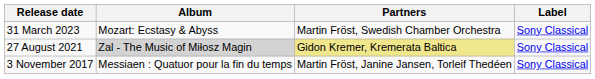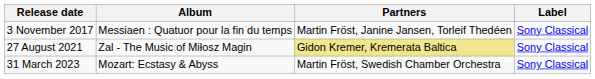 <table class="wikitable">
 <tr>
 <th>Release date</th>
 <th>Album</th>
 <th>Partners</th>
 <th>Label</th>
 </tr>
 <tr>
+<td>3 November 2017</td>
+<td>Messiaen : Quatuor pour la fin du temps</td>
+<td>Martin Fröst, Janine Jansen, Torleif Thedéen</td>
+<td><a href='#'>Sony Classical</a></td>
+</tr>
+<tr>
+<td>27 August 2021</td>
+<td>Zal - The Music of Miłosz Magin</td>
+<td style="background: khaki;">Gidon Kremer, Kremerata Baltica</td>
+<td><a href='#'>Sony Classical</a></td>
+</tr>
+<tr>
 <td>31 March 2023</td>
 <td>Mozart: Ecstasy & Abyss</td>
 <td>Martin Fröst, Swedish Chamber Orchestra</td>
 <td><a href='#'>Sony Classical</a></td>
 </tr>
-<tr>
-<td>27 August 2021</td>
-<td style="background: lightgrey;">Zal - The Music of Miłosz Magin</td>
-<td style="background: khaki;">Gidon Kremer, Kremerata Baltica</td>
-<td><a href='#'>Sony Classical</a></td>
-</tr>
-<tr>
-<td>3 November 2017</td>
-<td>Messiaen : Quatuor pour la fin du temps</td>
-<td>Martin Fröst, Janine Jansen, Torleif Thedéen</td>
-<td><a href='#'>Sony Classical</a></td>
-</tr>
 </table>
